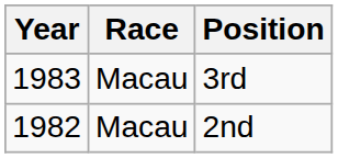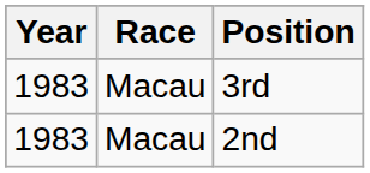 <table class="wikitable" border="1">
 <tr>
 <th>Year</th>
 <th>Race</th>
 <th>Position</th>
 </tr>
 <tr>
 <td>1983</td>
 <td>Macau</td>
 <td>3rd</td>
 </tr>
 <tr>
-<td>1982</td>
+<td>1983</td>
 <td>Macau</td>
 <td>2nd</td>
 </tr>
 </table>
